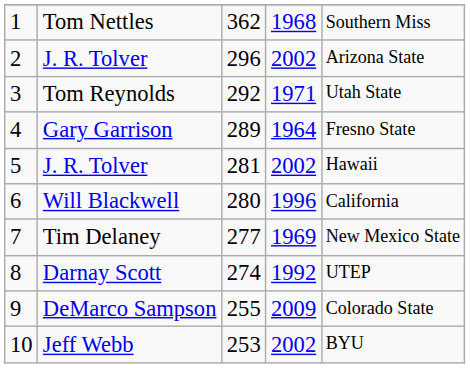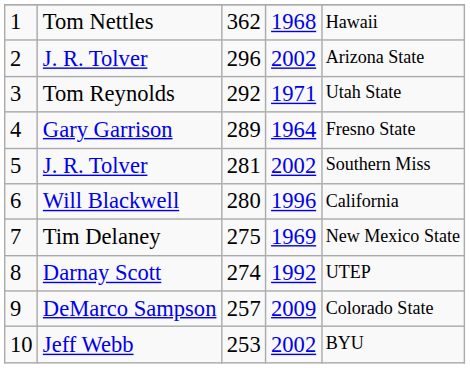 <table class="wikitable">
 <tr>
 </tr>
 <tr>
 <td>1</td>
 <td>Tom Nettles</td>
 <td>362</td>
 <td><a href='#'>1968</a></td>
-<td style="font-size:80%;">Southern Miss</td>
+<td style="font-size:80%;">Hawaii</td>
 </tr>
 <tr>
 <td>2</td>
 <td><a href='#'>J. R. Tolver</a></td>
 <td>296</td>
 <td><a href='#'>2002</a></td>
 <td style="font-size:80%;">Arizona State</td>
 </tr>
 <tr>
 <td>3</td>
 <td>Tom Reynolds</td>
 <td>292</td>
 <td><a href='#'>1971</a></td>
 <td style="font-size:80%;">Utah State</td>
 </tr>
 <tr>
 <td>4</td>
 <td><a href='#'>Gary Garrison</a></td>
 <td>289</td>
 <td><a href='#'>1964</a></td>
 <td style="font-size:80%;">Fresno State</td>
 </tr>
 <tr>
 <td>5</td>
 <td><a href='#'>J. R. Tolver</a></td>
 <td>281</td>
 <td><a href='#'>2002</a></td>
-<td style="font-size:80%;">Hawaii</td>
+<td style="font-size:80%;">Southern Miss</td>
 </tr>
 <tr>
 <td>6</td>
 <td><a href='#'>Will Blackwell</a></td>
 <td>280</td>
 <td><a href='#'>1996</a></td>
 <td style="font-size:80%;">California</td>
 </tr>
 <tr>
 <td>7</td>
 <td>Tim Delaney</td>
-<td>277</td>
+<td>275</td>
 <td><a href='#'>1969</a></td>
 <td style="font-size:80%;">New Mexico State</td>
 </tr>
 <tr>
 <td>8</td>
 <td><a href='#'>Darnay Scott</a></td>
 <td>274</td>
 <td><a href='#'>1992</a></td>
 <td style="font-size:80%;">UTEP</td>
 </tr>
 <tr>
 <td>9</td>
 <td><a href='#'>DeMarco Sampson</a></td>
-<td>255</td>
+<td>257</td>
 <td><a href='#'>2009</a></td>
 <td style="font-size:80%;">Colorado State</td>
 </tr>
 <tr>
 <td>10</td>
 <td><a href='#'>Jeff Webb</a></td>
 <td>253</td>
 <td><a href='#'>2002</a></td>
 <td style="font-size:80%;">BYU</td>
 </tr>
 </table>
